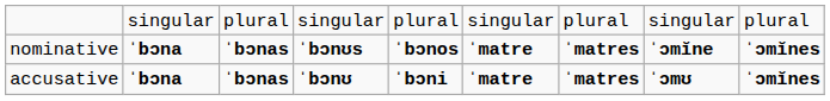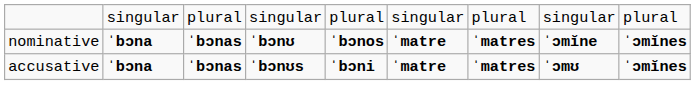 <table class="wikitable">
 <tr>
 <td></td>
 <td>singular</td>
 <td>plural</td>
 <td>singular</td>
 <td>plural</td>
 <td>singular</td>
 <td>plural</td>
 <td>singular</td>
 <td>plural</td>
 </tr>
 <tr>
 <td>nominative</td>
 <td><strong>ˈbɔna</strong></td>
 <td><strong>ˈbɔnas</strong> </td>
-<td><strong>ˈbɔnʊs</strong></td>
+<td><strong>ˈbɔnʊ</strong></td>
 <td><strong>ˈbɔnos</strong></td>
 <td><strong>ˈmatre</strong></td>
 <td><strong>ˈmatres</strong></td>
 <td><strong>ˈɔmĭne</strong></td>
 <td><strong>ˈɔmĭnes</strong></td>
 </tr>
 <tr>
 <td>accusative</td>
 <td><strong>ˈbɔna</strong></td>
 <td><strong>ˈbɔnas</strong></td>
-<td><strong>ˈbɔnʊ</strong></td>
+<td><strong>ˈbɔnʊs</strong></td>
 <td><strong>ˈbɔni</strong></td>
 <td><strong>ˈmatre</strong></td>
 <td><strong>ˈmatres</strong></td>
 <td><strong>ˈɔmʊ</strong></td>
 <td><strong>ˈɔmĭnes</strong></td>
 </tr>
 </table>
